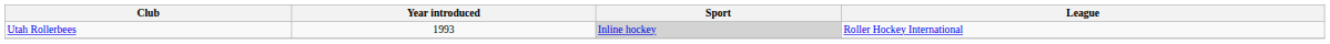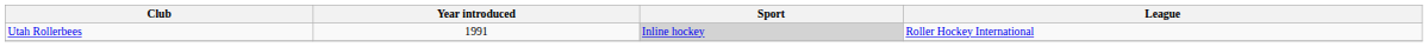 <table class="wikitable sortable" style="width:100%;">
 <tr>
 <th>Club</th>
 <th>Year introduced</th>
 <th>Sport</th>
 <th>League</th>
 </tr>
 <tr>
 <td><a href='#'>Utah Rollerbees</a></td>
-<td align=center>1993</td>
+<td align=center>1991</td>
 <td style="background: lightgrey;"><a href='#'>Inline hockey</a></td>
 <td><a href='#'>Roller Hockey International</a></td>
 </tr>
 <tr>
 </tr>
 </table>
